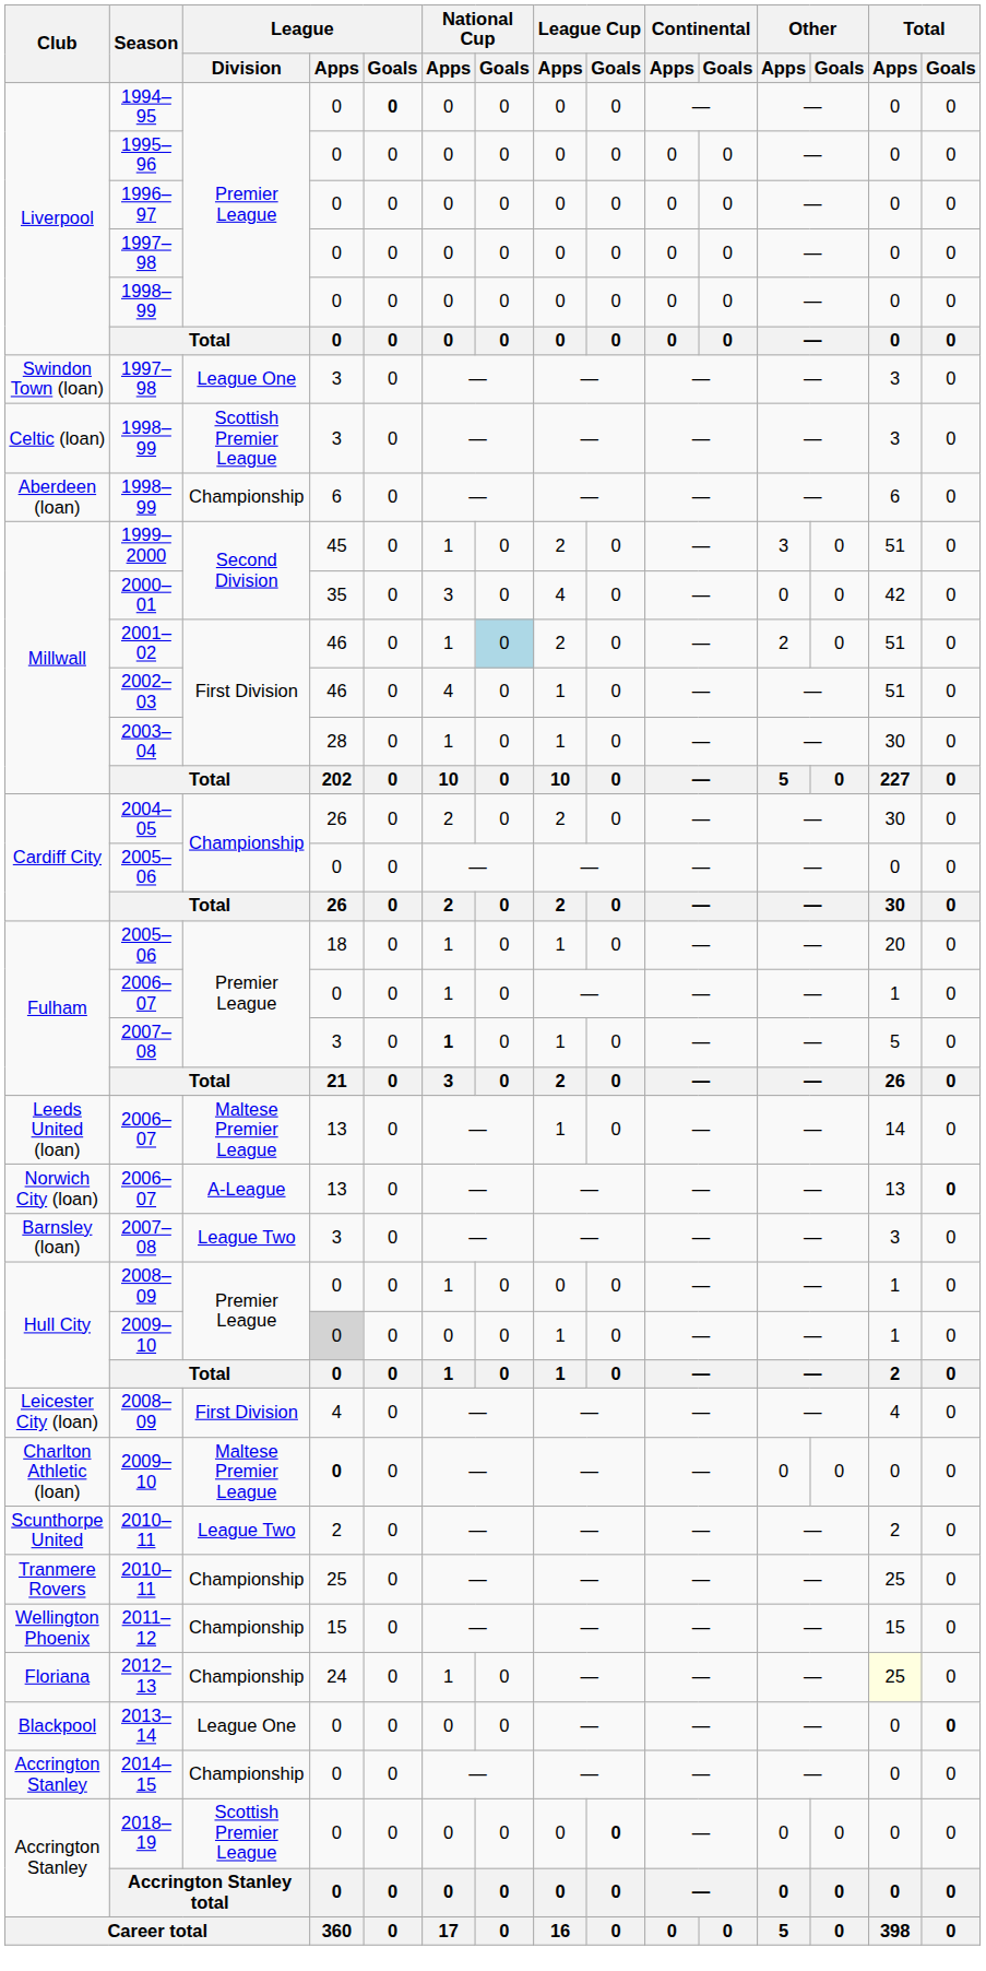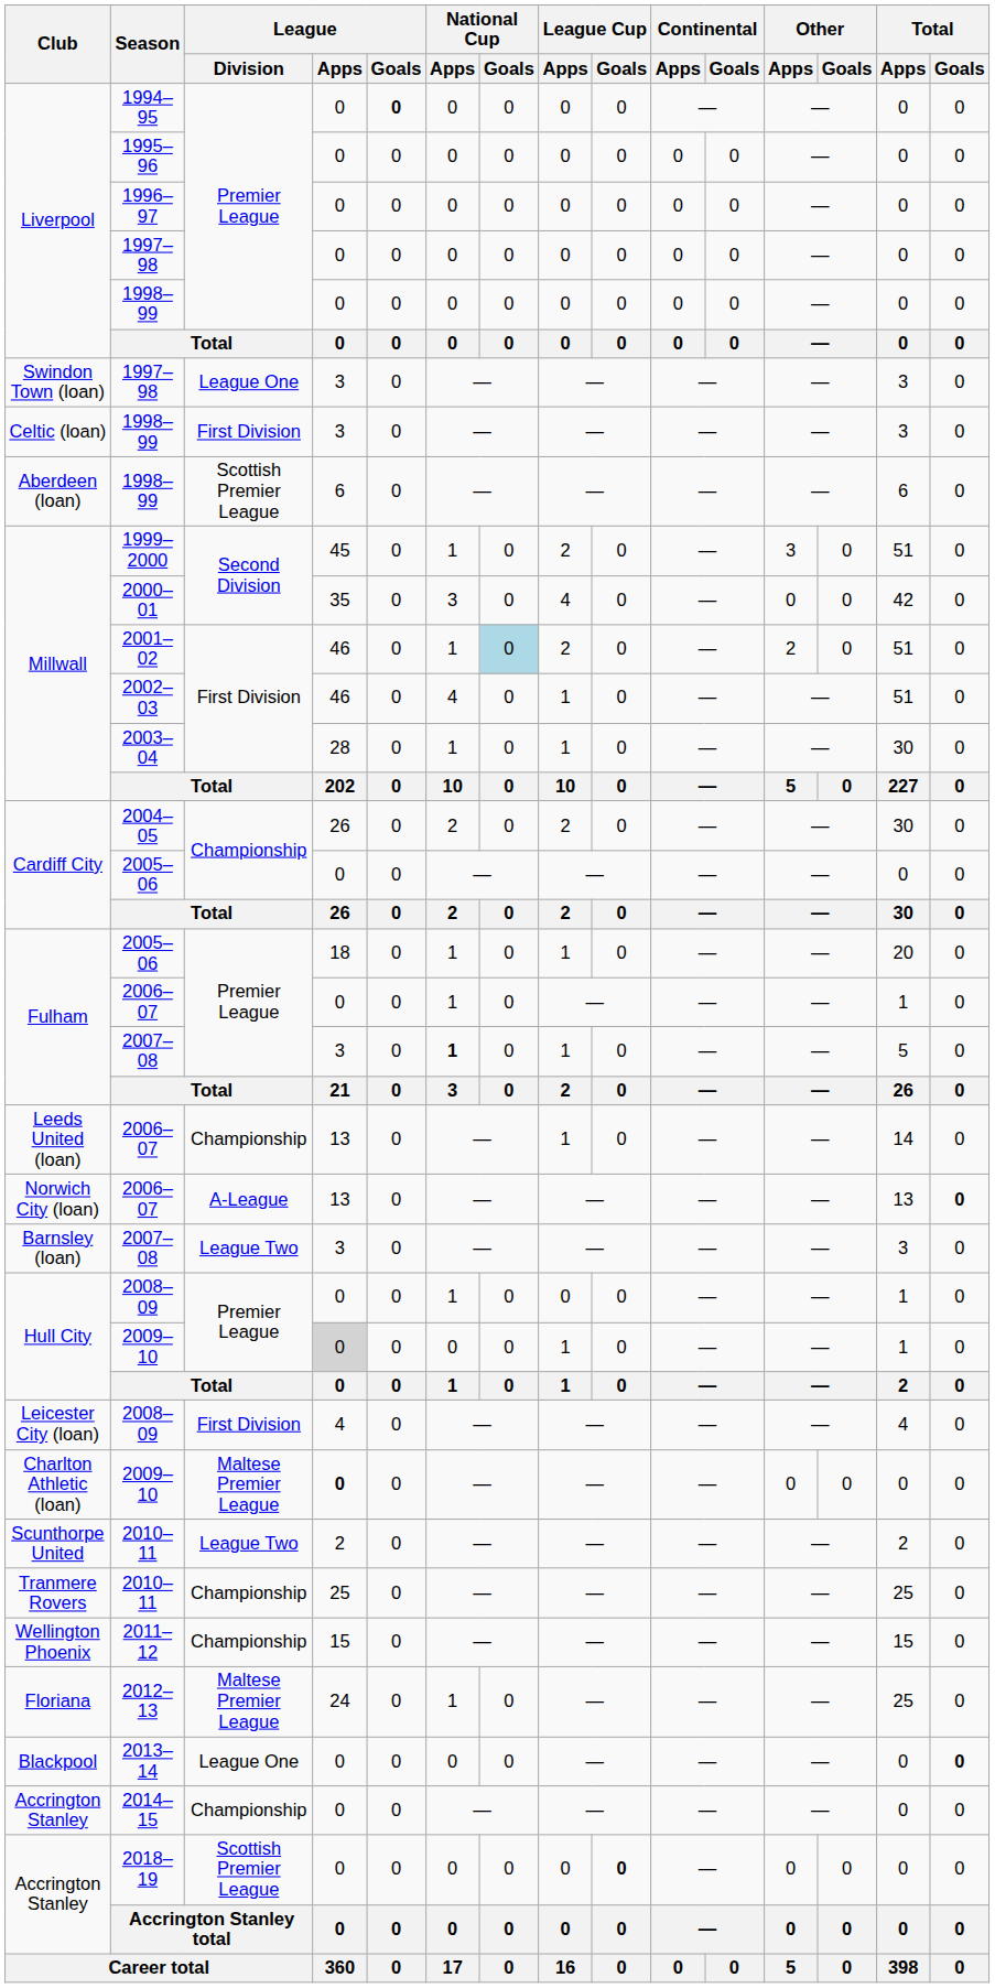 <table class="wikitable" style="text-align: center">
 <tr>
 <th rowspan="2">Club</th>
 <th rowspan="2">Season</th>
 <th colspan="3">League</th>
 <th colspan="2">National Cup</th>
 <th colspan="2">League Cup</th>
 <th colspan="2">Continental</th>
 <th colspan="2">Other</th>
 <th colspan="2">Total</th>
 </tr>
 <tr>
 <th>Division</th>
 <th>Apps</th>
 <th>Goals</th>
 <th>Apps</th>
 <th>Goals</th>
 <th>Apps</th>
 <th>Goals</th>
 <th>Apps</th>
 <th>Goals</th>
 <th>Apps</th>
 <th>Goals</th>
 <th>Apps</th>
 <th>Goals</th>
 </tr>
 <tr>
 <td rowspan="6"><a href='#'>Liverpool</a></td>
 <td><a href='#'>1994–95</a></td>
 <td rowspan="5"><a href='#'>Premier League</a></td>
 <td>0</td>
 <td><strong>0</strong></td>
 <td>0</td>
 <td>0</td>
 <td>0</td>
 <td>0</td>
 <td colspan="2">―</td>
 <td colspan="2">―</td>
 <td>0</td>
 <td>0</td>
 </tr>
 <tr>
 <td><a href='#'>1995–96</a></td>
 <td>0</td>
 <td>0</td>
 <td>0</td>
 <td>0</td>
 <td>0</td>
 <td>0</td>
 <td>0</td>
 <td>0</td>
 <td colspan="2">―</td>
 <td>0</td>
 <td>0</td>
 </tr>
 <tr>
 <td><a href='#'>1996–97</a></td>
 <td>0</td>
 <td>0</td>
 <td>0</td>
 <td>0</td>
 <td>0</td>
 <td>0</td>
 <td>0</td>
 <td>0</td>
 <td colspan="2">―</td>
 <td>0</td>
 <td>0</td>
 </tr>
 <tr>
 <td><a href='#'>1997–98</a></td>
 <td>0</td>
 <td>0</td>
 <td>0</td>
 <td>0</td>
 <td>0</td>
 <td>0</td>
 <td>0</td>
 <td>0</td>
 <td colspan="2">―</td>
 <td>0</td>
 <td>0</td>
 </tr>
 <tr>
 <td><a href='#'>1998–99</a></td>
 <td>0</td>
 <td>0</td>
 <td>0</td>
 <td>0</td>
 <td>0</td>
 <td>0</td>
 <td>0</td>
 <td>0</td>
 <td colspan="2">―</td>
 <td>0</td>
 <td>0</td>
 </tr>
 <tr>
 <th colspan="2">Total</th>
 <th>0</th>
 <th>0</th>
 <th>0</th>
 <th>0</th>
 <th>0</th>
 <th>0</th>
 <th>0</th>
 <th>0</th>
 <th colspan="2">―</th>
 <th>0</th>
 <th>0</th>
 </tr>
 <tr>
 <td><a href='#'>Swindon Town</a> (loan)</td>
 <td><a href='#'>1997–98</a></td>
 <td><a href='#'>League One</a></td>
 <td>3</td>
 <td>0</td>
 <td colspan="2">―</td>
 <td colspan="2">―</td>
 <td colspan="2">―</td>
 <td colspan="2">―</td>
 <td>3</td>
 <td>0</td>
 </tr>
 <tr>
 <td><a href='#'>Celtic</a> (loan)</td>
 <td><a href='#'>1998–99</a></td>
-<td><a href='#'>Scottish Premier League</a></td>
+<td><a href='#'>First Division</a></td>
 <td>3</td>
 <td>0</td>
 <td colspan="2">―</td>
 <td colspan="2">―</td>
 <td colspan="2">―</td>
 <td colspan="2">―</td>
 <td>3</td>
 <td>0</td>
 </tr>
 <tr>
 <td><a href='#'>Aberdeen</a> (loan)</td>
 <td><a href='#'>1998–99</a></td>
-<td>Championship</td>
+<td>Scottish Premier League</td>
 <td>6</td>
 <td>0</td>
 <td colspan="2">―</td>
 <td colspan="2">―</td>
 <td colspan="2">―</td>
 <td colspan="2">―</td>
 <td>6</td>
 <td>0</td>
 </tr>
 <tr>
 <td rowspan="6"><a href='#'>Millwall</a></td>
 <td><a href='#'>1999–2000</a></td>
 <td rowspan="2"><a href='#'>Second Division</a></td>
 <td>45</td>
 <td>0</td>
 <td>1</td>
 <td>0</td>
 <td>2</td>
 <td>0</td>
 <td colspan="2">―</td>
 <td>3</td>
 <td>0</td>
 <td>51</td>
 <td>0</td>
 </tr>
 <tr>
 <td><a href='#'>2000–01</a></td>
 <td>35</td>
 <td>0</td>
 <td>3</td>
 <td>0</td>
 <td>4</td>
 <td>0</td>
 <td colspan="2">―</td>
 <td>0</td>
 <td>0</td>
 <td>42</td>
 <td>0</td>
 </tr>
 <tr>
 <td><a href='#'>2001–02</a></td>
 <td rowspan="3">First Division</td>
 <td>46</td>
 <td>0</td>
 <td>1</td>
 <td style="background: lightblue;">0</td>
 <td>2</td>
 <td>0</td>
 <td colspan="2">―</td>
 <td>2</td>
 <td>0</td>
 <td>51</td>
 <td>0</td>
 </tr>
 <tr>
 <td><a href='#'>2002–03</a></td>
 <td>46</td>
 <td>0</td>
 <td>4</td>
 <td>0</td>
 <td>1</td>
 <td>0</td>
 <td colspan="2">―</td>
 <td colspan="2">―</td>
 <td>51</td>
 <td>0</td>
 </tr>
 <tr>
 <td><a href='#'>2003–04</a></td>
 <td>28</td>
 <td>0</td>
 <td>1</td>
 <td>0</td>
 <td>1</td>
 <td>0</td>
 <td colspan="2">―</td>
 <td colspan="2">―</td>
 <td>30</td>
 <td>0</td>
 </tr>
 <tr>
 <th colspan="2">Total</th>
 <th>202</th>
 <th>0</th>
 <th>10</th>
 <th>0</th>
 <th>10</th>
 <th>0</th>
 <th colspan="2">―</th>
 <th>5</th>
 <th>0</th>
 <th>227</th>
 <th>0</th>
 </tr>
 <tr>
 <td rowspan="3"><a href='#'>Cardiff City</a></td>
 <td><a href='#'>2004–05</a></td>
 <td rowspan="2"><a href='#'>Championship</a></td>
 <td>26</td>
 <td>0</td>
 <td>2</td>
 <td>0</td>
 <td>2</td>
 <td>0</td>
 <td colspan="2">―</td>
 <td colspan="2">―</td>
 <td>30</td>
 <td>0</td>
 </tr>
 <tr>
 <td><a href='#'>2005–06</a></td>
 <td>0</td>
 <td>0</td>
 <td colspan="2">―</td>
 <td colspan="2">―</td>
 <td colspan="2">―</td>
 <td colspan="2">―</td>
 <td>0</td>
 <td>0</td>
 </tr>
 <tr>
 <th colspan="2">Total</th>
 <th>26</th>
 <th>0</th>
 <th>2</th>
 <th>0</th>
 <th>2</th>
 <th>0</th>
 <th colspan="2">―</th>
 <th colspan="2">―</th>
 <th>30</th>
 <th>0</th>
 </tr>
 <tr>
 <td rowspan="4"><a href='#'>Fulham</a></td>
 <td><a href='#'>2005–06</a></td>
 <td rowspan="3">Premier League</td>
 <td>18</td>
 <td>0</td>
 <td>1</td>
 <td>0</td>
 <td>1</td>
 <td>0</td>
 <td colspan="2">―</td>
 <td colspan="2">―</td>
 <td>20</td>
 <td>0</td>
 </tr>
 <tr>
 <td><a href='#'>2006–07</a></td>
 <td>0</td>
 <td>0</td>
 <td>1</td>
 <td>0</td>
 <td colspan="2">―</td>
 <td colspan="2">―</td>
 <td colspan="2">―</td>
 <td>1</td>
 <td>0</td>
 </tr>
 <tr>
 <td><a href='#'>2007–08</a></td>
 <td>3</td>
 <td>0</td>
 <td><strong>1</strong></td>
 <td>0</td>
 <td>1</td>
 <td>0</td>
 <td colspan="2">―</td>
 <td colspan="2">―</td>
 <td>5</td>
 <td>0</td>
 </tr>
 <tr>
 <th colspan="2">Total</th>
 <th>21</th>
 <th>0</th>
 <th>3</th>
 <th>0</th>
 <th>2</th>
 <th>0</th>
 <th colspan="2">―</th>
 <th colspan="2">―</th>
 <th>26</th>
 <th>0</th>
 </tr>
 <tr>
 <td><a href='#'>Leeds United</a> (loan)</td>
 <td><a href='#'>2006–07</a></td>
-<td><a href='#'>Maltese Premier League</a></td>
+<td>Championship</td>
 <td>13</td>
 <td>0</td>
 <td colspan="2">―</td>
 <td>1</td>
 <td>0</td>
 <td colspan="2">―</td>
 <td colspan="2">―</td>
 <td>14</td>
 <td>0</td>
 </tr>
 <tr>
 <td><a href='#'>Norwich City</a> (loan)</td>
 <td><a href='#'>2006–07</a></td>
 <td><a href='#'>A-League</a></td>
 <td>13</td>
 <td>0</td>
 <td colspan="2">―</td>
 <td colspan="2">―</td>
 <td colspan="2">―</td>
 <td colspan="2">―</td>
 <td>13</td>
 <td><strong>0</strong></td>
 </tr>
 <tr>
 <td><a href='#'>Barnsley</a> (loan)</td>
 <td><a href='#'>2007–08</a></td>
 <td><a href='#'>League Two</a></td>
 <td>3</td>
 <td>0</td>
 <td colspan="2">―</td>
 <td colspan="2">―</td>
 <td colspan="2">―</td>
 <td colspan="2">―</td>
 <td>3</td>
 <td>0</td>
 </tr>
 <tr>
 <td rowspan="3"><a href='#'>Hull City</a></td>
 <td><a href='#'>2008–09</a></td>
 <td rowspan="2">Premier League</td>
 <td>0</td>
 <td>0</td>
 <td>1</td>
 <td>0</td>
 <td>0</td>
 <td>0</td>
 <td colspan="2">―</td>
 <td colspan="2">―</td>
 <td>1</td>
 <td>0</td>
 </tr>
 <tr>
 <td><a href='#'>2009–10</a></td>
 <td style="background: lightgrey;">0</td>
 <td>0</td>
 <td>0</td>
 <td>0</td>
 <td>1</td>
 <td>0</td>
 <td colspan="2">―</td>
 <td colspan="2">―</td>
 <td>1</td>
 <td>0</td>
 </tr>
 <tr>
 <th colspan="2">Total</th>
 <th>0</th>
 <th>0</th>
 <th>1</th>
 <th>0</th>
 <th>1</th>
 <th>0</th>
 <th colspan="2">―</th>
 <th colspan="2">―</th>
 <th>2</th>
 <th>0</th>
 </tr>
 <tr>
 <td><a href='#'>Leicester City</a> (loan)</td>
 <td><a href='#'>2008–09</a></td>
 <td><a href='#'>First Division</a></td>
 <td>4</td>
 <td>0</td>
 <td colspan="2">―</td>
 <td colspan="2">―</td>
 <td colspan="2">―</td>
 <td colspan="2">―</td>
 <td>4</td>
 <td>0</td>
 </tr>
 <tr>
 <td><a href='#'>Charlton Athletic</a> (loan)</td>
 <td><a href='#'>2009–10</a></td>
 <td><a href='#'>Maltese Premier League</a></td>
 <td><strong>0</strong></td>
 <td>0</td>
 <td colspan="2">―</td>
 <td colspan="2">―</td>
 <td colspan="2">―</td>
 <td>0</td>
 <td>0</td>
 <td>0</td>
 <td>0</td>
 </tr>
 <tr>
 <td><a href='#'>Scunthorpe United</a></td>
 <td><a href='#'>2010–11</a></td>
 <td><a href='#'>League Two</a></td>
 <td>2</td>
 <td>0</td>
 <td colspan="2">―</td>
 <td colspan="2">―</td>
 <td colspan="2">―</td>
 <td colspan="2">―</td>
 <td>2</td>
 <td>0</td>
 </tr>
 <tr>
 <td><a href='#'>Tranmere Rovers</a></td>
 <td><a href='#'>2010–11</a></td>
 <td>Championship</td>
 <td>25</td>
 <td>0</td>
 <td colspan="2">―</td>
 <td colspan="2">―</td>
 <td colspan="2">―</td>
 <td colspan="2">―</td>
 <td>25</td>
 <td>0</td>
 </tr>
 <tr>
 <td><a href='#'>Wellington Phoenix</a></td>
 <td><a href='#'>2011–12</a></td>
 <td>Championship</td>
 <td>15</td>
 <td>0</td>
 <td colspan="2">―</td>
 <td colspan="2">―</td>
 <td colspan="2">―</td>
 <td colspan="2">―</td>
 <td>15</td>
 <td>0</td>
 </tr>
 <tr>
 <td><a href='#'>Floriana</a></td>
 <td><a href='#'>2012–13</a></td>
-<td>Championship</td>
+<td><a href='#'>Maltese Premier League</a></td>
 <td>24</td>
 <td>0</td>
 <td>1</td>
 <td>0</td>
 <td colspan="2">―</td>
 <td colspan="2">―</td>
 <td colspan="2">―</td>
-<td style="background: lightyellow;">25</td>
+<td>25</td>
 <td>0</td>
 </tr>
 <tr>
 <td><a href='#'>Blackpool</a></td>
 <td><a href='#'>2013–14</a></td>
 <td>League One</td>
 <td>0</td>
 <td>0</td>
 <td>0</td>
 <td>0</td>
 <td colspan="2">―</td>
 <td colspan="2">―</td>
 <td colspan="2">―</td>
 <td>0</td>
 <td><strong>0</strong></td>
 </tr>
 <tr>
 <td><a href='#'>Accrington Stanley</a></td>
 <td><a href='#'>2014–15</a></td>
 <td>Championship</td>
 <td>0</td>
 <td>0</td>
 <td colspan="2">―</td>
 <td colspan="2">―</td>
 <td colspan="2">―</td>
 <td colspan="2">―</td>
 <td>0</td>
 <td>0</td>
 </tr>
 <tr>
 <td rowspan="2">Accrington Stanley</td>
 <td><a href='#'>2018–19</a></td>
 <td><a href='#'>Scottish Premier League</a></td>
 <td>0</td>
 <td>0</td>
 <td>0</td>
 <td>0</td>
 <td>0</td>
 <td><strong>0</strong></td>
 <td colspan="2">―</td>
 <td>0</td>
 <td>0</td>
 <td>0</td>
 <td>0</td>
 </tr>
 <tr>
 <th colspan="2">Accrington Stanley total</th>
 <th>0</th>
 <th>0</th>
 <th>0</th>
 <th>0</th>
 <th>0</th>
 <th>0</th>
 <th colspan="2">―</th>
 <th>0</th>
 <th>0</th>
 <th>0</th>
 <th>0</th>
 </tr>
 <tr>
 <th colspan="3">Career total</th>
 <th>360</th>
 <th>0</th>
 <th>17</th>
 <th>0</th>
 <th>16</th>
 <th>0</th>
 <th>0</th>
 <th>0</th>
 <th>5</th>
 <th>0</th>
 <th>398</th>
 <th>0</th>
 </tr>
 </table>
